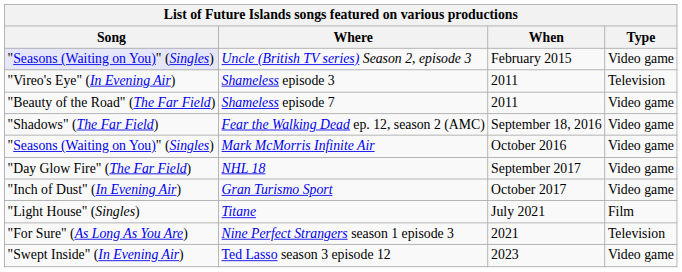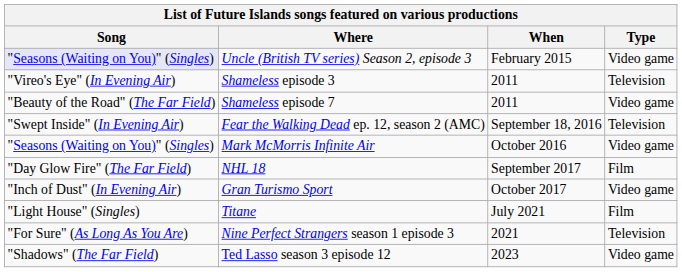 <table class="wikitable">
 <tr>
 <th colspan=5>List of Future Islands songs featured on various productions</th>
 </tr>
 <tr>
 <th>Song</th>
 <th>Where</th>
 <th>When</th>
 <th>Type</th>
 </tr>
 <tr>
 <td style="background: lavender;">"<a href='#'>Seasons (Waiting on You)</a>" (<em><a href='#'>Singles</a></em>)</td>
 <td><em><a href='#'>Uncle (British TV series)</a> Season 2, episode 3</em></td>
 <td>February 2015</td>
 <td>Video game</td>
 </tr>
 <tr>
 <td>"Vireo's Eye" (<em><a href='#'>In Evening Air</a></em>)</td>
 <td><em><a href='#'>Shameless</a></em> episode 3 </td>
 <td>2011</td>
 <td>Television</td>
 </tr>
 <tr>
 <td>"Beauty of the Road" (<em><a href='#'>The Far Field</a></em>)</td>
 <td><em><a href='#'>Shameless</a></em> episode 7 </td>
 <td>2011</td>
 <td>Video game</td>
 </tr>
 <tr>
-<td>"Shadows" (<em><a href='#'>The Far Field</a></em>)</td>
+<td>"Swept Inside" (<em><a href='#'>In Evening Air</a></em>)</td>
 <td><em><a href='#'>Fear the Walking Dead</a></em> ep. 12, season 2 (AMC)</td>
 <td>September 18, 2016</td>
-<td>Video game</td>
+<td>Television</td>
 </tr>
 <tr>
 <td>"<a href='#'>Seasons (Waiting on You)</a>" (<em><a href='#'>Singles</a></em>)</td>
 <td><em><a href='#'>Mark McMorris Infinite Air</a></em></td>
 <td>October 2016</td>
 <td>Video game</td>
 </tr>
 <tr>
 <td>"Day Glow Fire" (<em><a href='#'>The Far Field</a></em>)</td>
 <td><em><a href='#'>NHL 18</a></em></td>
 <td>September 2017</td>
-<td>Video game</td>
+<td>Film</td>
 </tr>
 <tr>
 <td>"Inch of Dust" (<em><a href='#'>In Evening Air</a></em>)</td>
 <td><em><a href='#'>Gran Turismo Sport</a></em></td>
 <td>October 2017</td>
 <td>Video game</td>
 </tr>
 <tr>
 <td>"Light House" (<em>Singles</em>)</td>
 <td><em><a href='#'>Titane</a></em></td>
 <td>July 2021</td>
 <td>Film</td>
 </tr>
 <tr>
 <td>"For Sure" (<em><a href='#'>As Long As You Are</a></em>)</td>
 <td><em><a href='#'>Nine Perfect Strangers</a></em> season 1 episode 3 </td>
 <td>2021</td>
 <td>Television</td>
 </tr>
 <tr>
-<td>"Swept Inside" (<em><a href='#'>In Evening Air</a></em>)</td>
+<td>"Shadows" (<em><a href='#'>The Far Field</a></em>)</td>
 <td><a href='#'>Ted Lasso</a> season 3 episode 12</td>
 <td>2023</td>
 <td>Video game</td>
 </tr>
 </table>
